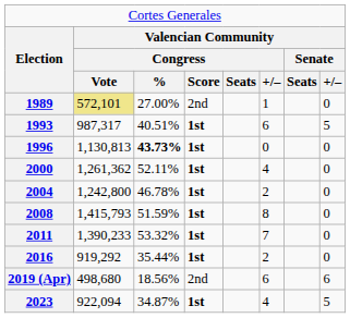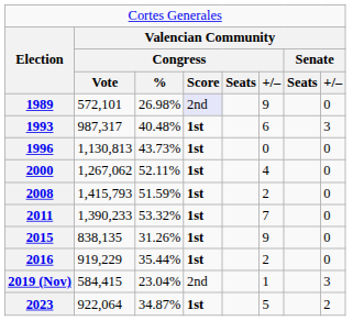 <table class="wikitable" style="font-size:97%; text-align:left;">
 <tr>
 <td colspan="8" align="center"><a href='#'>Cortes Generales</a></td>
 </tr>
 <tr>
 <th rowspan="3">Election</th>
 <th colspan="7">Valencian Community</th>
 </tr>
 <tr>
 <th colspan="5">Congress</th>
 <th colspan="2">Senate</th>
 </tr>
 <tr>
 <th>Vote</th>
 <th>%</th>
 <th>Score</th>
 <th>Seats</th>
 <th>+/–</th>
 <th>Seats</th>
 <th>+/–</th>
 </tr>
 <tr>
 <th><a href='#'>1989</a></th>
-<td style="background: khaki;">572,101</td>
-<td>27.00%</td>
-<td>2nd</td>
+<td>572,101</td>
+<td>26.98%</td>
+<td style="background: lavender;">2nd</td>
 <td></td>
-<td>1</td>
+<td>9</td>
 <td></td>
 <td>0</td>
 </tr>
 <tr>
 <th><a href='#'>1993</a></th>
 <td>987,317</td>
-<td>40.51%</td>
+<td>40.48%</td>
 <td><strong>1st</strong></td>
 <td></td>
 <td>6</td>
 <td></td>
-<td>5</td>
+<td>3</td>
 </tr>
 <tr>
 <th><a href='#'>1996</a></th>
 <td>1,130,813</td>
-<td><strong>43.73%</strong></td>
+<td>43.73%</td>
 <td><strong>1st</strong></td>
 <td></td>
 <td>0</td>
 <td></td>
 <td>0</td>
 </tr>
 <tr>
 <th><a href='#'>2000</a></th>
-<td>1,261,362</td>
+<td>1,267,062</td>
 <td>52.11%</td>
 <td><strong>1st</strong></td>
 <td></td>
 <td>4</td>
-<td></td>
-<td>0</td>
-</tr>
-<tr>
-<th><a href='#'>2004</a></th>
-<td>1,242,800</td>
-<td>46.78%</td>
-<td><strong>1st</strong></td>
-<td></td>
-<td>2</td>
 <td></td>
 <td>0</td>
 </tr>
 <tr>
 <th><a href='#'>2008</a></th>
 <td>1,415,793</td>
 <td>51.59%</td>
 <td><strong>1st</strong></td>
 <td></td>
-<td>8</td>
+<td>2</td>
 <td></td>
 <td>0</td>
 </tr>
 <tr>
 <th><a href='#'>2011</a></th>
 <td>1,390,233</td>
 <td>53.32%</td>
 <td><strong>1st</strong></td>
 <td></td>
 <td>7</td>
 <td></td>
 <td>0</td>
 </tr>
 <tr>
+<th><a href='#'>2015</a></th>
+<td>838,135</td>
+<td>31.26%</td>
+<td><strong>1st</strong></td>
+<td></td>
+<td>9</td>
+<td></td>
+<td>0</td>
+</tr>
+<tr>
 <th><a href='#'>2016</a></th>
-<td>919,292</td>
+<td>919,229</td>
 <td>35.44%</td>
 <td><strong>1st</strong></td>
 <td></td>
 <td>2</td>
 <td></td>
 <td>0</td>
 </tr>
 <tr>
-<th><a href='#'>2019 (Apr)</a></th>
-<td>498,680</td>
-<td>18.56%</td>
+<th><a href='#'>2019 (Nov)</a></th>
+<td>584,415</td>
+<td>23.04%</td>
 <td>2nd</td>
 <td></td>
-<td>6</td>
+<td>1</td>
 <td></td>
-<td>6</td>
+<td>3</td>
 </tr>
 <tr>
 <th><a href='#'>2023</a></th>
-<td>922,094</td>
+<td>922,064</td>
 <td>34.87%</td>
 <td><strong>1st</strong></td>
 <td></td>
-<td>4</td>
+<td>5</td>
 <td></td>
-<td>5</td>
+<td>2</td>
 </tr>
 </table>
